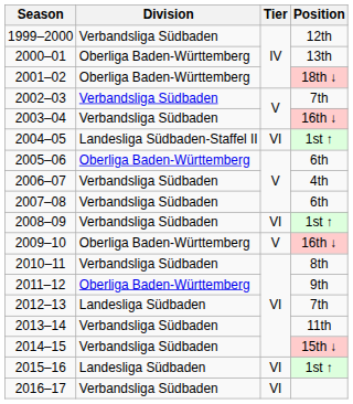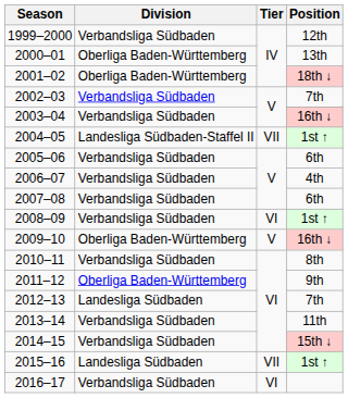 <table class="wikitable">
 <tr>
 <th>Season</th>
 <th>Division</th>
 <th>Tier</th>
 <th>Position</th>
 </tr>
 <tr align="center">
 <td>1999–2000</td>
 <td align="left">Verbandsliga Südbaden</td>
 <td rowspan=3>IV</td>
 <td>12th</td>
 </tr>
 <tr align="center">
 <td>2000–01</td>
 <td align="left">Oberliga Baden-Württemberg</td>
 <td>13th</td>
 </tr>
 <tr align="center">
 <td>2001–02</td>
 <td align="left">Oberliga Baden-Württemberg</td>
 <td style="background:#ffcccc">18th ↓</td>
 </tr>
 <tr align="center">
 <td>2002–03</td>
 <td align="left"><a href='#'>Verbandsliga Südbaden</a></td>
 <td rowspan=2>V</td>
 <td>7th</td>
 </tr>
 <tr align="center">
 <td>2003–04</td>
 <td align="left">Verbandsliga Südbaden</td>
 <td style="background:#ffcccc">16th ↓</td>
 </tr>
 <tr align="center">
 <td>2004–05</td>
 <td align="left">Landesliga Südbaden-Staffel II</td>
-<td>VI</td>
+<td>VII</td>
 <td style="background:#ddffdd">1st ↑</td>
 </tr>
 <tr align="center">
 <td>2005–06</td>
-<td align="left"><a href='#'>Oberliga Baden-Württemberg</a></td>
+<td align="left">Verbandsliga Südbaden</td>
 <td rowspan=3>V</td>
 <td>6th</td>
 </tr>
 <tr align="center">
 <td>2006–07</td>
 <td align="left">Verbandsliga Südbaden</td>
 <td>4th</td>
 </tr>
 <tr align="center">
 <td>2007–08</td>
 <td align="left">Verbandsliga Südbaden</td>
 <td>6th</td>
 </tr>
 <tr align="center">
 <td>2008–09</td>
 <td align="left">Verbandsliga Südbaden</td>
 <td>VI</td>
 <td style="background:#ddffdd">1st ↑</td>
 </tr>
 <tr align="center">
 <td>2009–10</td>
 <td align="left">Oberliga Baden-Württemberg</td>
 <td>V</td>
 <td style="background:#ffcccc">16th ↓</td>
 </tr>
 <tr align="center">
 <td>2010–11</td>
 <td align="left">Verbandsliga Südbaden</td>
 <td rowspan=5>VI</td>
 <td>8th</td>
 </tr>
 <tr align="center">
 <td>2011–12</td>
 <td align="left"><a href='#'>Oberliga Baden-Württemberg</a></td>
 <td>9th</td>
 </tr>
 <tr align="center">
 <td>2012–13</td>
 <td align="left">Landesliga Südbaden</td>
 <td>7th</td>
 </tr>
 <tr align="center">
 <td>2013–14</td>
 <td align="left">Verbandsliga Südbaden</td>
 <td>11th</td>
 </tr>
 <tr align="center">
 <td>2014–15</td>
 <td align="left">Verbandsliga Südbaden</td>
 <td style="background:#ffcccc">15th ↓</td>
 </tr>
 <tr align="center">
 <td>2015–16</td>
 <td align="left">Landesliga Südbaden</td>
-<td>VI</td>
+<td>VII</td>
 <td style="background:#ddffdd">1st ↑</td>
 </tr>
 <tr align="center">
 <td>2016–17</td>
 <td align="left">Verbandsliga Südbaden</td>
 <td>VI</td>
 <td></td>
 </tr>
 </table>
